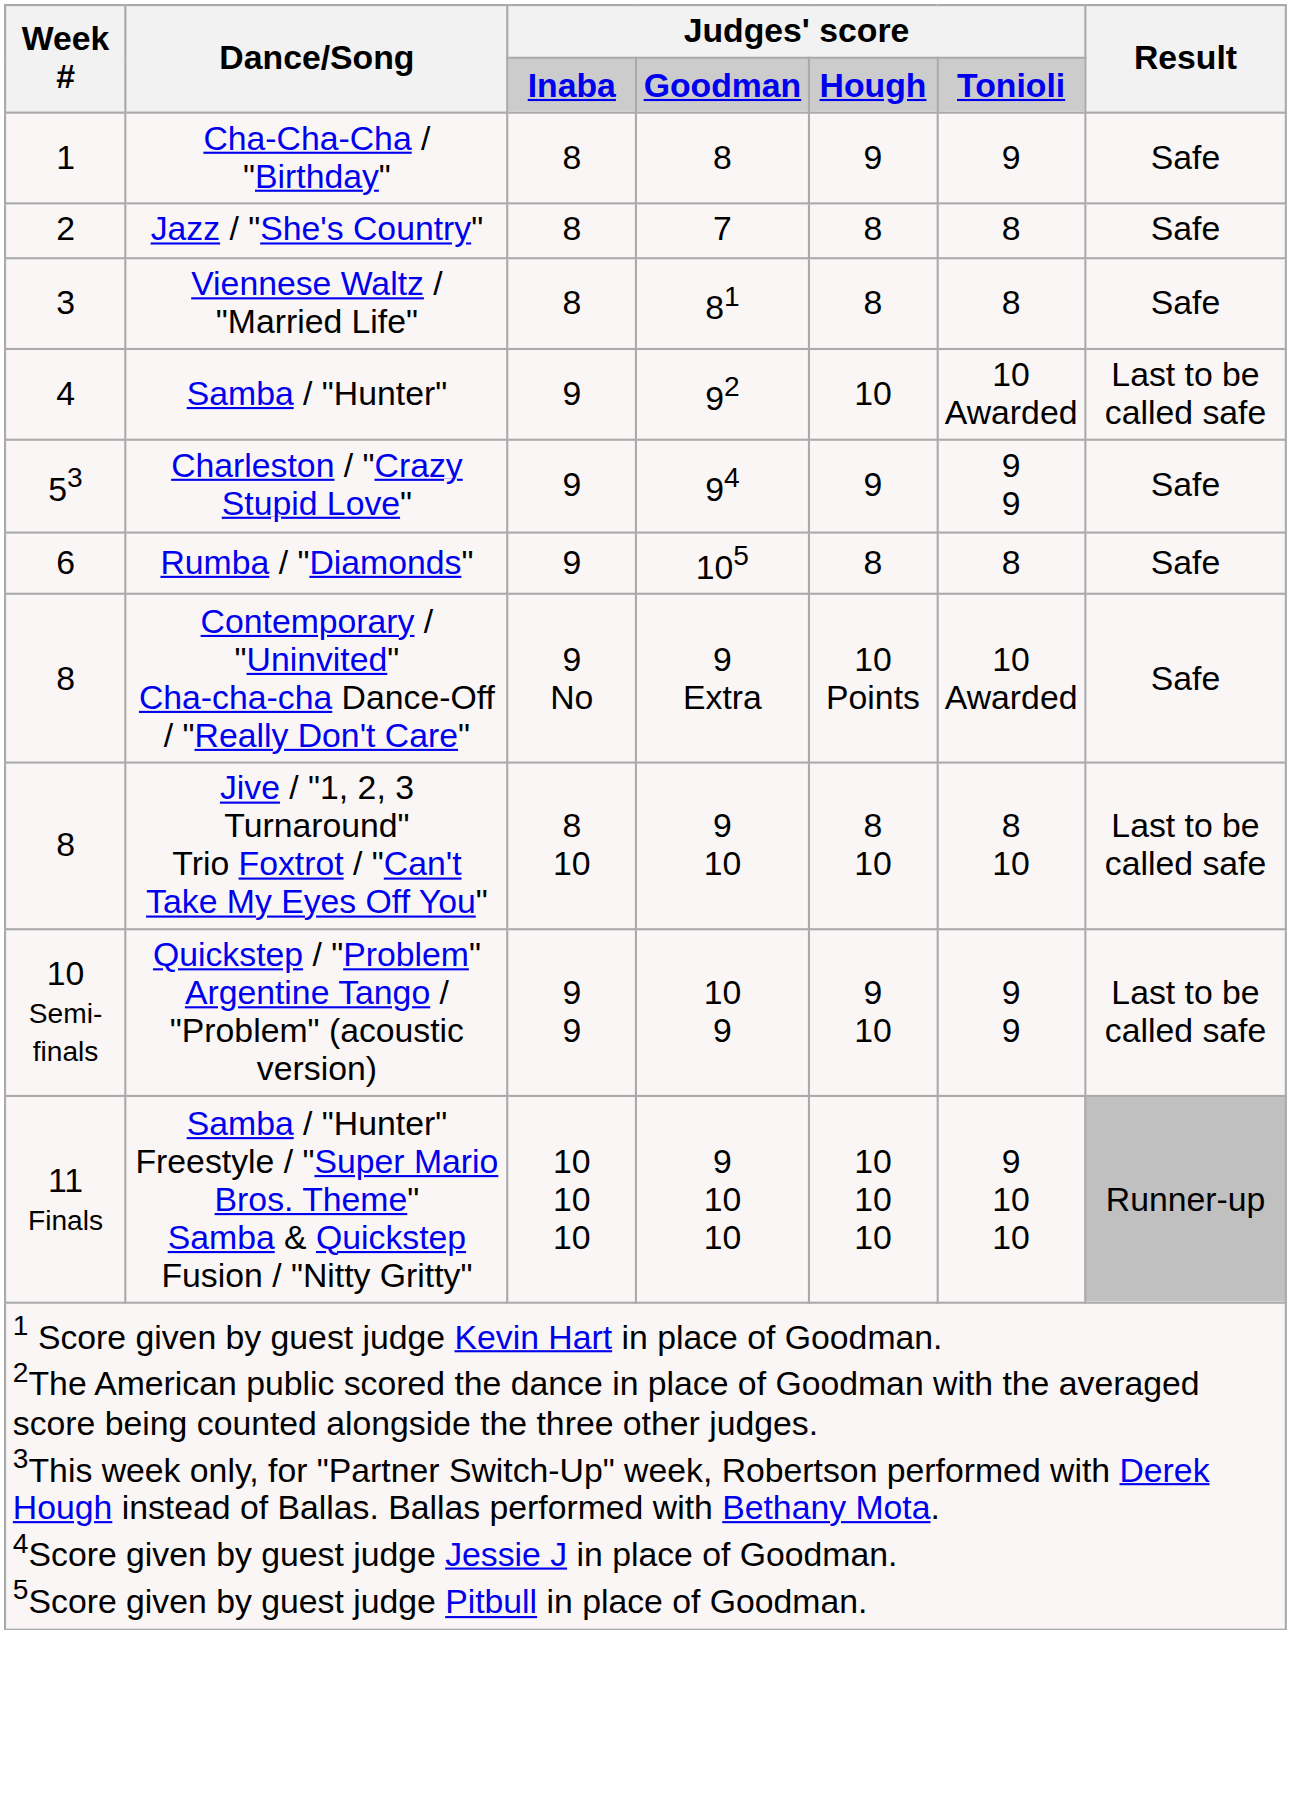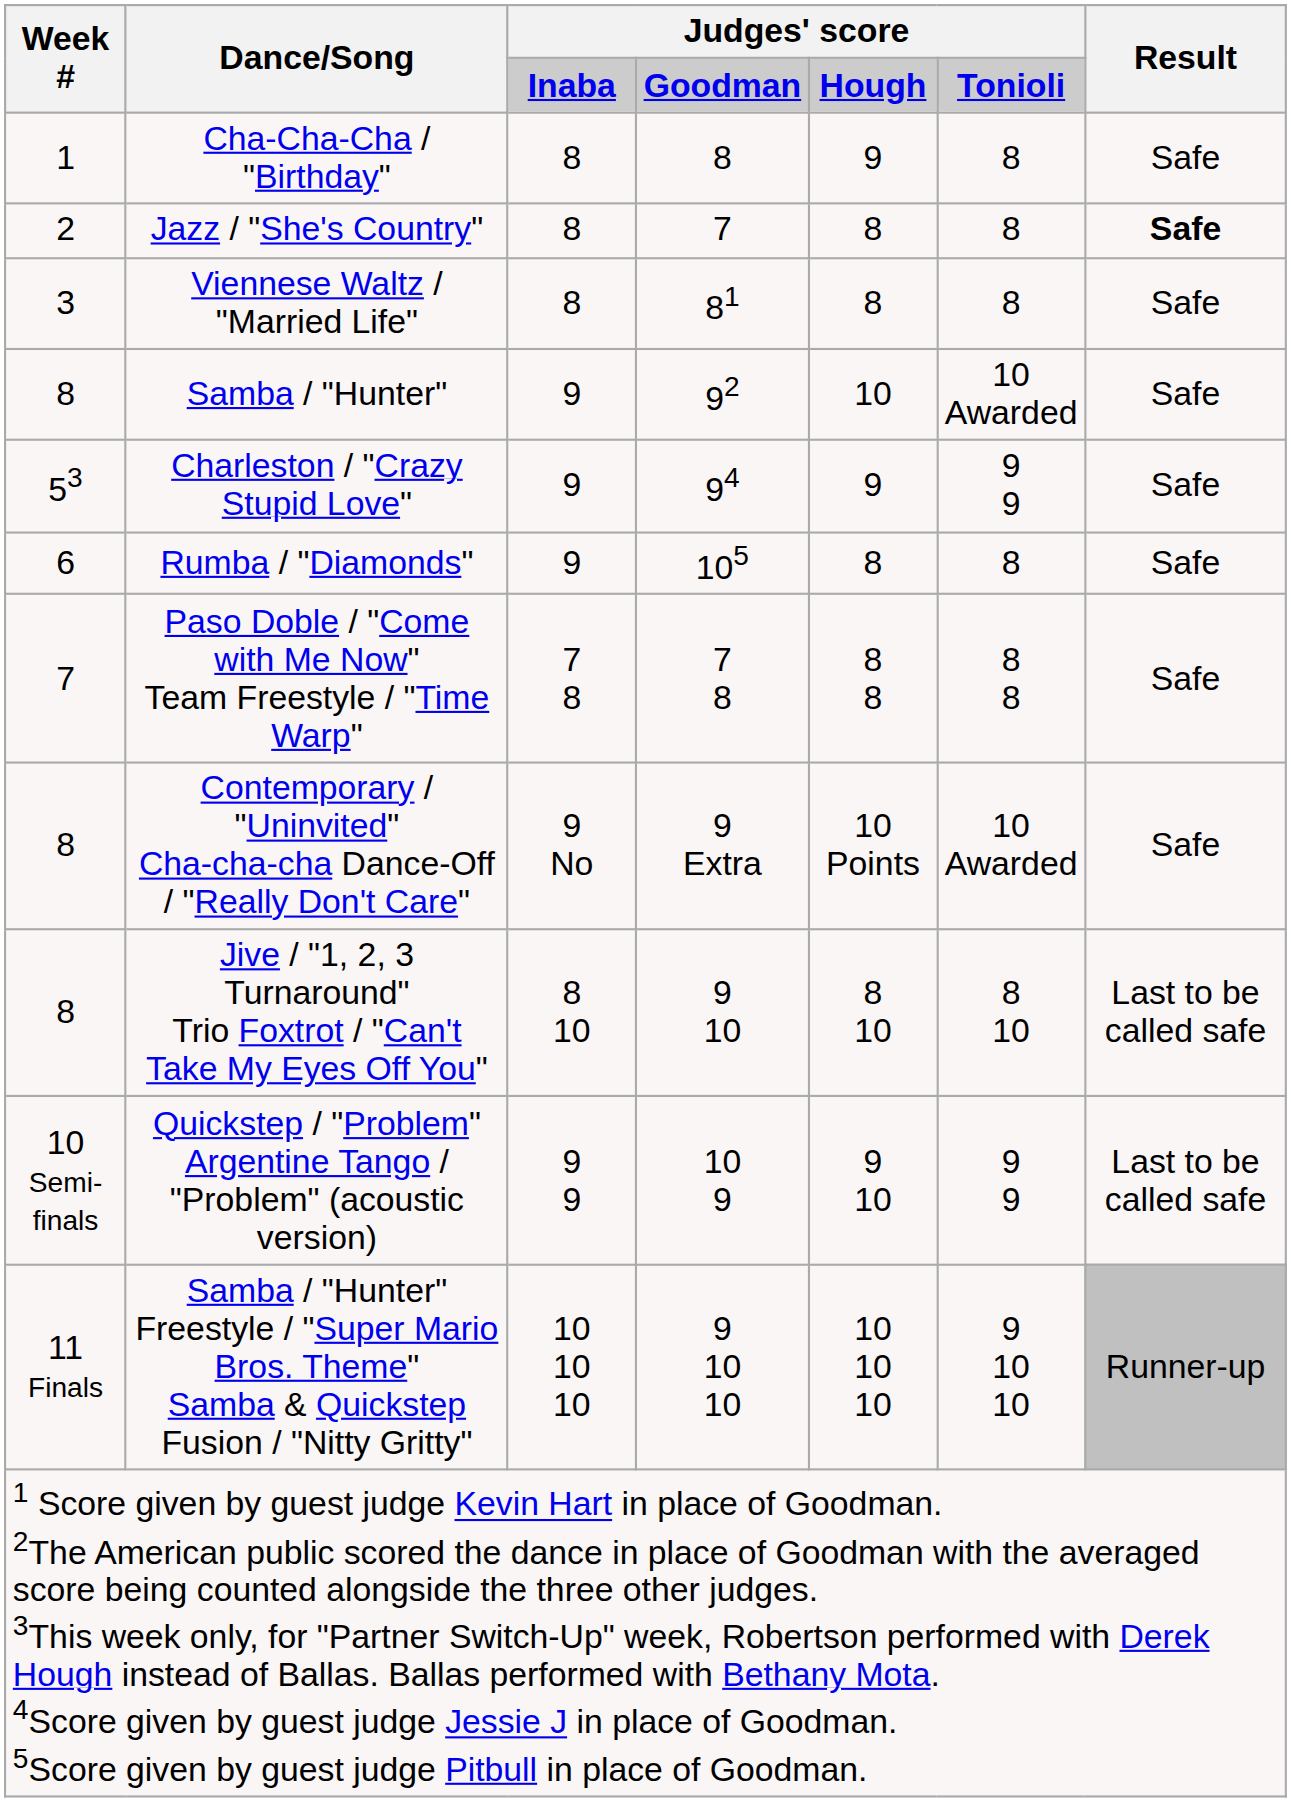 <table class="wikitable collapsible collapsed">
 <tr style="text-align: center; background:#ccc;">
 <th rowspan="2">Week #</th>
 <th rowspan="2">Dance/Song</th>
 <th colspan="4">Judges' score</th>
 <th rowspan="2">Result</th>
 </tr>
 <tr style="text-align: center; background:#ccc;">
 <td style="width:10%; "><strong><a href='#'>Inaba</a></strong></td>
 <td style="width:10%; "><strong><a href='#'>Goodman</a></strong></td>
 <td style="width:10%; "><strong><a href='#'>Hough</a></strong></td>
 <td style="width:10%; "><strong><a href='#'>Tonioli</a></strong></td>
 </tr>
 <tr style="text-align: center; background:#faf6f6;">
 <td>1</td>
 <td><a href='#'>Cha-Cha-Cha</a> / "<a href='#'>Birthday</a>"</td>
 <td>8</td>
 <td>8</td>
 <td>9</td>
-<td>9</td>
+<td>8</td>
 <td>Safe</td>
 </tr>
 <tr style="text-align:center; background:#faf6f6;">
 <td>2</td>
 <td><a href='#'>Jazz</a> / "<a href='#'>She's Country</a>"</td>
 <td>8</td>
 <td>7</td>
 <td>8</td>
 <td>8</td>
-<td>Safe</td>
+<td><strong>Safe</strong></td>
 </tr>
 <tr style="text-align:center; background:#faf6f6;">
 <td>3</td>
 <td><a href='#'>Viennese Waltz</a> / "Married Life"</td>
 <td>8</td>
 <td>8<sup>1</sup></td>
 <td>8</td>
 <td>8</td>
 <td>Safe</td>
 </tr>
 <tr style="text-align:center; background:#faf6f6;">
-<td>4</td>
+<td>8</td>
 <td><a href='#'>Samba</a> / "Hunter"</td>
 <td>9</td>
 <td>9<sup>2</sup></td>
 <td>10</td>
 <td>10<br>Awarded</td>
-<td>Last to be called safe</td>
+<td>Safe</td>
 </tr>
 <tr style="text-align: center; background:#faf6f6;">
 <td>5<sup>3</sup></td>
 <td><a href='#'>Charleston</a> / "<a href='#'>Crazy Stupid Love</a>"</td>
 <td>9</td>
 <td>9<sup>4</sup></td>
 <td>9</td>
 <td>9<br>9</td>
 <td>Safe</td>
 </tr>
 <tr style="text-align: center; background:#faf6f6;">
 <td>6</td>
 <td><a href='#'>Rumba</a> / "<a href='#'>Diamonds</a>"</td>
 <td>9</td>
 <td>10<sup>5</sup></td>
 <td>8</td>
 <td>8</td>
+<td>Safe</td>
+</tr>
+<tr style="text-align: center; background:#faf6f6;">
+<td>7</td>
+<td><a href='#'>Paso Doble</a> / "<a href='#'>Come with Me Now</a>" <br> Team Freestyle / "<a href='#'>Time Warp</a>"</td>
+<td>7<br>8</td>
+<td>7<br>8</td>
+<td>8<br>8</td>
+<td>8<br>8</td>
 <td>Safe</td>
 </tr>
 <tr style="text-align: center; background:#faf6f6;">
 <td>8</td>
 <td><a href='#'>Contemporary</a> / "<a href='#'>Uninvited</a>" <br> <a href='#'>Cha-cha-cha</a> Dance-Off / "<a href='#'>Really Don't Care</a>"</td>
 <td>9<br>No</td>
 <td>9<br>Extra</td>
 <td>10<br>Points</td>
 <td>10<br>Awarded</td>
 <td>Safe</td>
 </tr>
 <tr style="text-align: center; background:#faf6f6;">
 <td>8</td>
 <td><a href='#'>Jive</a> / "1, 2, 3 Turnaround" <br> Trio <a href='#'>Foxtrot</a> / "<a href='#'>Can't Take My Eyes Off You</a>"</td>
 <td>8<br>10</td>
 <td>9<br>10</td>
 <td>8<br>10</td>
 <td>8<br>10</td>
 <td>Last to be called safe</td>
 </tr>
 <tr style="text-align: center; background:#faf6f6;">
 <td>10<br><small>Semi-finals</small></td>
 <td><a href='#'>Quickstep</a> / "<a href='#'>Problem</a>" <br> <a href='#'>Argentine Tango</a> / "Problem" (acoustic version)</td>
 <td>9<br>9</td>
 <td>10<br>9</td>
 <td>9<br>10</td>
 <td>9<br>9</td>
 <td>Last to be called safe</td>
 </tr>
 <tr style="text-align: center; background:#faf6f6;">
 <td>11<br><small>Finals</small></td>
 <td><a href='#'>Samba</a> / "Hunter" <br> Freestyle / "<a href='#'>Super Mario Bros. Theme</a>" <br> <a href='#'>Samba</a> & <a href='#'>Quickstep</a> Fusion / "Nitty Gritty"</td>
 <td>10<br>10<br>10</td>
 <td>9<br>10<br>10</td>
 <td>10<br>10<br>10</td>
 <td>9<br>10<br>10</td>
 <td style="background:silver;">Runner-up</td>
 </tr>
 <tr style="text-align: center; background:#faf6f6;">
 <td colspan="7" style="background:#faf6f6; text-align:left;"><sup>1</sup> Score given by guest judge <a href='#'>Kevin Hart</a> in place of Goodman. <br> <sup>2</sup>The American public scored the dance in place of Goodman with the averaged score being counted alongside the three other judges.<br><sup>3</sup>This week only, for "Partner Switch-Up" week, Robertson performed with <a href='#'>Derek Hough</a> instead of Ballas. Ballas performed with <a href='#'>Bethany Mota</a>.<br><sup>4</sup>Score given by guest judge <a href='#'>Jessie J</a> in place of Goodman.<br><sup>5</sup>Score given by guest judge <a href='#'>Pitbull</a> in place of Goodman.</td>
 </tr>
 </table>
